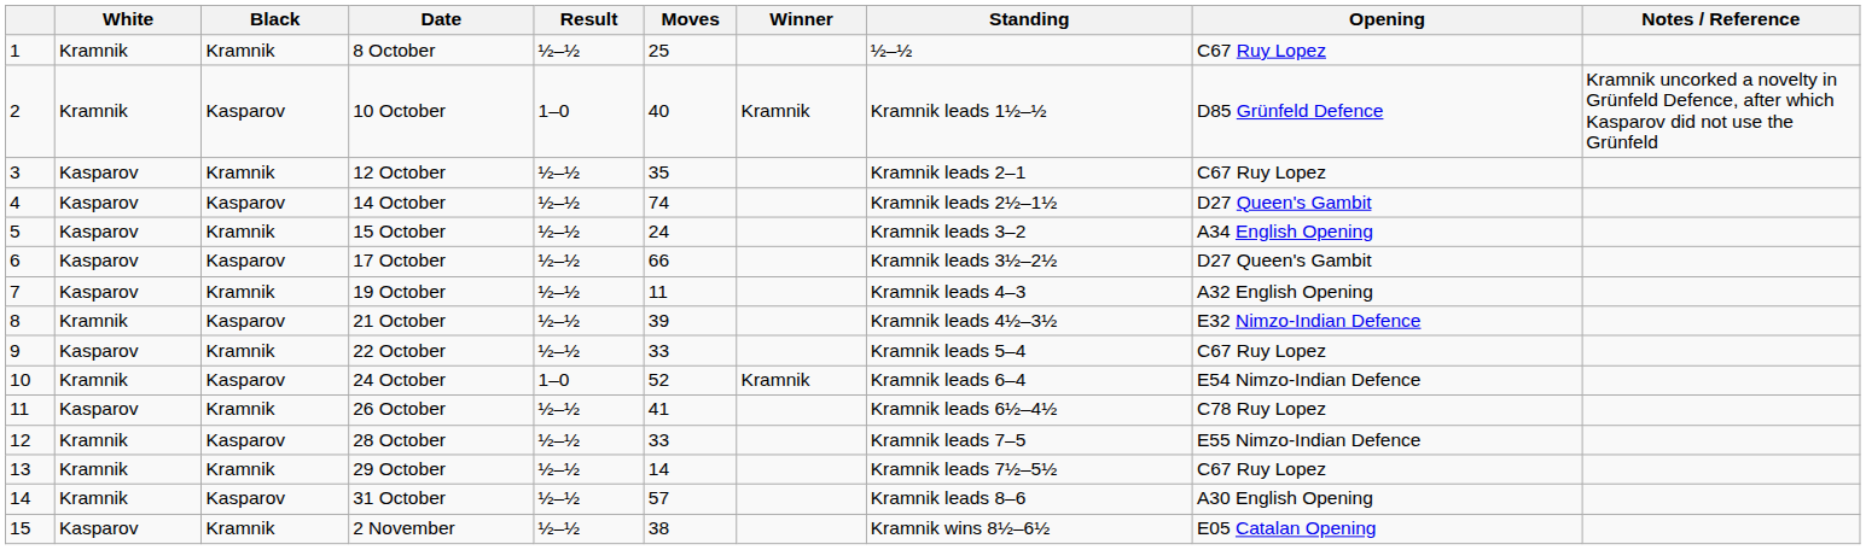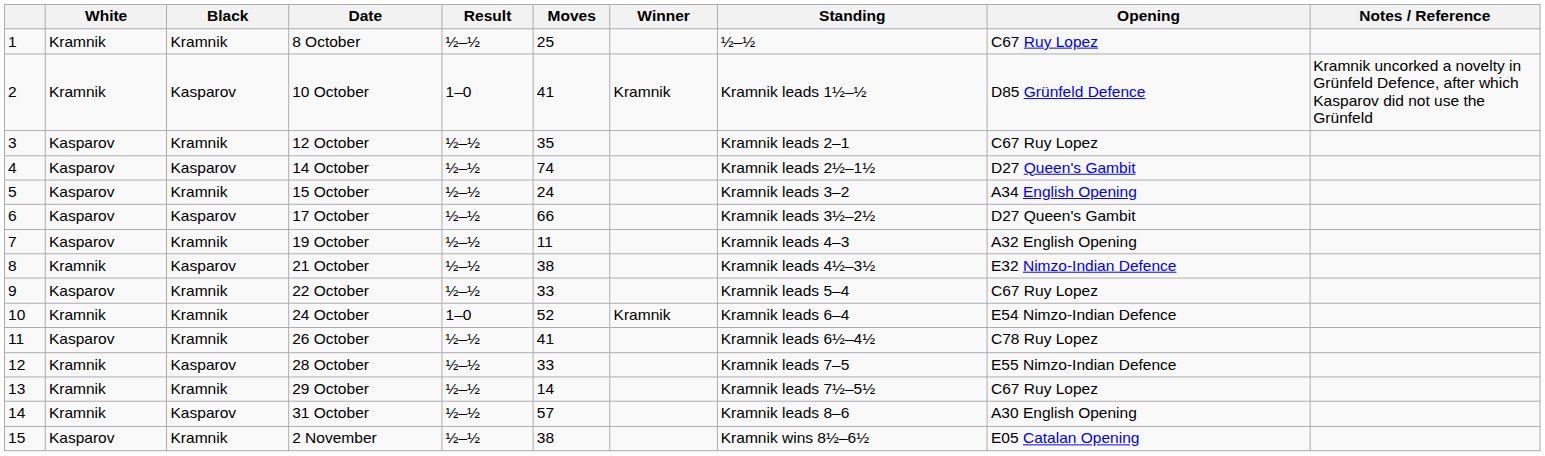 <table class="wikitable sortable" style="margin: 0.5em 0 0 0;">
 <tr>
 <th></th>
 <th>White</th>
 <th>Black</th>
 <th>Date</th>
 <th>Result</th>
 <th width="5%">Moves</th>
 <th>Winner</th>
 <th>Standing</th>
 <th>Opening</th>
 <th class="unsortable" width="15%">Notes / Reference</th>
 </tr>
 <tr>
 <td>1</td>
 <td>Kramnik</td>
 <td>Kramnik</td>
 <td>8 October</td>
 <td>½–½</td>
 <td>25</td>
 <td></td>
 <td>½–½</td>
 <td>C67 <a href='#'>Ruy Lopez</a></td>
 <td></td>
 </tr>
 <tr>
 <td>2</td>
 <td>Kramnik</td>
 <td>Kasparov</td>
 <td>10 October</td>
 <td>1–0</td>
-<td>40</td>
+<td>41</td>
 <td>Kramnik</td>
 <td>Kramnik leads 1½–½</td>
 <td>D85 <a href='#'>Grünfeld Defence</a></td>
 <td>Kramnik uncorked a novelty in Grünfeld Defence, after which Kasparov did not use the Grünfeld </td>
 </tr>
 <tr>
 <td>3</td>
 <td>Kasparov</td>
 <td>Kramnik</td>
 <td>12 October</td>
 <td>½–½</td>
 <td>35</td>
 <td></td>
 <td>Kramnik leads 2–1</td>
 <td>C67 Ruy Lopez</td>
 <td></td>
 </tr>
 <tr>
 <td>4</td>
 <td>Kasparov</td>
 <td>Kasparov</td>
 <td>14 October</td>
 <td>½–½</td>
 <td>74</td>
 <td></td>
 <td>Kramnik leads 2½–1½</td>
 <td>D27 <a href='#'>Queen's Gambit</a></td>
 <td></td>
 </tr>
 <tr>
 <td>5</td>
 <td>Kasparov</td>
 <td>Kramnik</td>
 <td>15 October</td>
 <td>½–½</td>
 <td>24</td>
 <td></td>
 <td>Kramnik leads 3–2</td>
 <td>A34 <a href='#'>English Opening</a></td>
 <td></td>
 </tr>
 <tr>
 <td>6</td>
 <td>Kasparov</td>
 <td>Kasparov</td>
 <td>17 October</td>
 <td>½–½</td>
 <td>66</td>
 <td></td>
 <td>Kramnik leads 3½–2½</td>
 <td>D27 Queen's Gambit</td>
 <td></td>
 </tr>
 <tr>
 <td>7</td>
 <td>Kasparov</td>
 <td>Kramnik</td>
 <td>19 October</td>
 <td>½–½</td>
 <td>11</td>
 <td></td>
 <td>Kramnik leads 4–3</td>
 <td>A32 English Opening</td>
 <td></td>
 </tr>
 <tr>
 <td>8</td>
 <td>Kramnik</td>
 <td>Kasparov</td>
 <td>21 October</td>
 <td>½–½</td>
-<td>39</td>
+<td>38</td>
 <td></td>
 <td>Kramnik leads 4½–3½</td>
 <td>E32 <a href='#'>Nimzo-Indian Defence</a></td>
 <td></td>
 </tr>
 <tr>
 <td>9</td>
 <td>Kasparov</td>
 <td>Kramnik</td>
 <td>22 October</td>
 <td>½–½</td>
 <td>33</td>
 <td></td>
 <td>Kramnik leads 5–4</td>
 <td>C67 Ruy Lopez</td>
 <td></td>
 </tr>
 <tr>
 <td>10</td>
 <td>Kramnik</td>
-<td>Kasparov</td>
+<td>Kramnik</td>
 <td>24 October</td>
 <td>1–0</td>
 <td>52</td>
 <td>Kramnik</td>
 <td>Kramnik leads 6–4</td>
 <td>E54 Nimzo-Indian Defence</td>
 <td></td>
 </tr>
 <tr>
 <td>11</td>
 <td>Kasparov</td>
 <td>Kramnik</td>
 <td>26 October</td>
 <td>½–½</td>
 <td>41</td>
 <td></td>
 <td>Kramnik leads 6½–4½</td>
 <td>C78 Ruy Lopez</td>
 <td></td>
 </tr>
 <tr>
 <td>12</td>
 <td>Kramnik</td>
 <td>Kasparov</td>
 <td>28 October</td>
 <td>½–½</td>
 <td>33</td>
 <td></td>
 <td>Kramnik leads 7–5</td>
 <td>E55 Nimzo-Indian Defence</td>
 <td></td>
 </tr>
 <tr>
 <td>13</td>
 <td>Kramnik</td>
 <td>Kramnik</td>
 <td>29 October</td>
 <td>½–½</td>
 <td>14</td>
 <td></td>
 <td>Kramnik leads 7½–5½</td>
 <td>C67 Ruy Lopez</td>
 <td></td>
 </tr>
 <tr>
 <td>14</td>
 <td>Kramnik</td>
 <td>Kasparov</td>
 <td>31 October</td>
 <td>½–½</td>
 <td>57</td>
 <td></td>
 <td>Kramnik leads 8–6</td>
 <td>A30 English Opening</td>
 <td></td>
 </tr>
 <tr>
 <td>15</td>
 <td>Kasparov</td>
 <td>Kramnik</td>
 <td>2 November</td>
 <td>½–½</td>
 <td>38</td>
 <td></td>
 <td>Kramnik wins 8½–6½</td>
 <td>E05 <a href='#'>Catalan Opening</a></td>
 <td></td>
 </tr>
 </table>
